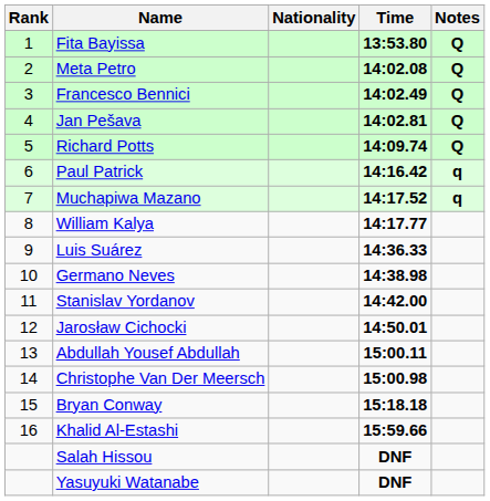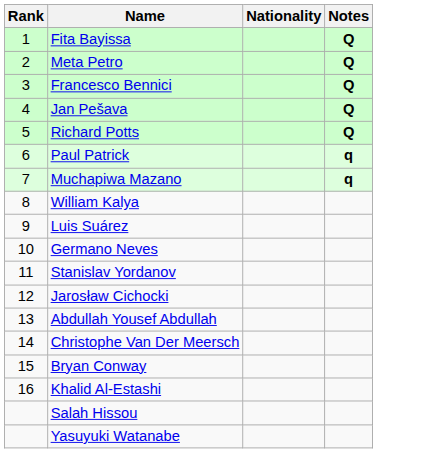 <table class="wikitable sortable" style="text-align:center">
 <tr>
 <th>Rank</th>
 <th>Name</th>
 <th>Nationality</th>
-<th>Time</th>
 <th>Notes</th>
 </tr>
 <tr bgcolor=ccffcc>
 <td>1</td>
 <td align=left><a href='#'>Fita Bayissa</a></td>
 <td align=left></td>
-<td><strong>13:53.80</strong></td>
 <td><strong>Q</strong></td>
 </tr>
 <tr bgcolor=ccffcc>
 <td>2</td>
 <td align=left><a href='#'>Meta Petro</a></td>
 <td align=left></td>
-<td><strong>14:02.08</strong></td>
 <td><strong>Q</strong></td>
 </tr>
 <tr bgcolor=ccffcc>
 <td>3</td>
 <td align=left><a href='#'>Francesco Bennici</a></td>
 <td align=left></td>
-<td><strong>14:02.49</strong></td>
 <td><strong>Q</strong></td>
 </tr>
 <tr bgcolor=ccffcc>
 <td>4</td>
 <td align=left><a href='#'>Jan Pešava</a></td>
 <td align=left></td>
-<td><strong>14:02.81</strong></td>
 <td><strong>Q</strong></td>
 </tr>
 <tr bgcolor=ccffcc>
 <td>5</td>
 <td align=left><a href='#'>Richard Potts</a></td>
 <td align=left></td>
-<td><strong>14:09.74</strong></td>
 <td><strong>Q</strong></td>
 </tr>
 <tr bgcolor=ddffdd>
 <td>6</td>
 <td align=left><a href='#'>Paul Patrick</a></td>
 <td align=left></td>
-<td><strong>14:16.42</strong></td>
 <td><strong>q</strong></td>
 </tr>
 <tr bgcolor=ddffdd>
 <td>7</td>
 <td align=left><a href='#'>Muchapiwa Mazano</a></td>
 <td align=left></td>
-<td><strong>14:17.52</strong></td>
 <td><strong>q</strong></td>
 </tr>
 <tr>
 <td>8</td>
 <td align=left><a href='#'>William Kalya</a></td>
 <td align=left></td>
-<td><strong>14:17.77</strong></td>
 <td></td>
 </tr>
 <tr>
 <td>9</td>
 <td align=left><a href='#'>Luis Suárez</a></td>
 <td align=left></td>
-<td><strong>14:36.33</strong></td>
 <td></td>
 </tr>
 <tr>
 <td>10</td>
 <td align=left><a href='#'>Germano Neves</a></td>
 <td align=left></td>
-<td><strong>14:38.98</strong></td>
 <td></td>
 </tr>
 <tr>
 <td>11</td>
 <td align=left><a href='#'>Stanislav Yordanov</a></td>
 <td align=left></td>
-<td><strong>14:42.00</strong></td>
 <td></td>
 </tr>
 <tr>
 <td>12</td>
 <td align=left><a href='#'>Jarosław Cichocki</a></td>
 <td align=left></td>
-<td><strong>14:50.01</strong></td>
 <td></td>
 </tr>
 <tr>
 <td>13</td>
 <td align=left><a href='#'>Abdullah Yousef Abdullah</a></td>
 <td align=left></td>
-<td><strong>15:00.11</strong></td>
 <td></td>
 </tr>
 <tr>
 <td>14</td>
 <td align=left><a href='#'>Christophe Van Der Meersch</a></td>
 <td align=left></td>
-<td><strong>15:00.98</strong></td>
 <td></td>
 </tr>
 <tr>
 <td>15</td>
 <td align=left><a href='#'>Bryan Conway</a></td>
 <td align=left></td>
-<td><strong>15:18.18</strong></td>
 <td></td>
 </tr>
 <tr>
 <td>16</td>
 <td align=left><a href='#'>Khalid Al-Estashi</a></td>
 <td align=left></td>
-<td><strong>15:59.66</strong></td>
 <td></td>
 </tr>
 <tr>
 <td></td>
 <td align=left><a href='#'>Salah Hissou</a></td>
 <td align=left></td>
-<td><strong>DNF</strong></td>
 <td></td>
 </tr>
 <tr>
 <td></td>
 <td align=left><a href='#'>Yasuyuki Watanabe</a></td>
 <td align=left></td>
-<td><strong>DNF</strong></td>
 <td></td>
 </tr>
 </table>
